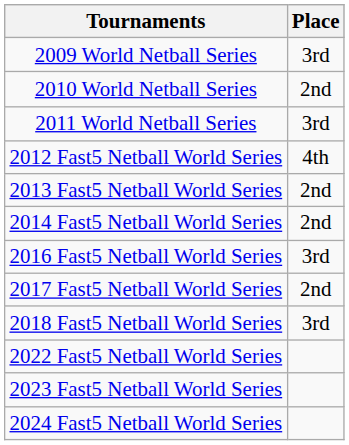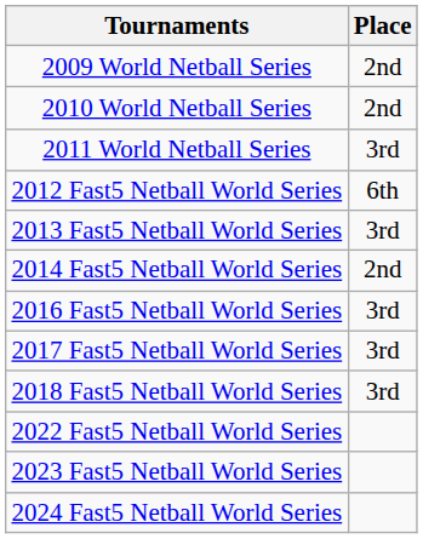 <table class="wikitable collapsible" style="text-align:center;">
 <tr style="background:silver;">
 <th>Tournaments</th>
 <th>Place</th>
 </tr>
 <tr>
 <td><a href='#'>2009 World Netball Series</a></td>
-<td>3rd</td>
+<td>2nd</td>
 </tr>
 <tr style="line-height:1.25;">
 <td><a href='#'>2010 World Netball Series</a></td>
 <td>2nd</td>
 </tr>
 <tr>
 <td><a href='#'>2011 World Netball Series</a></td>
 <td>3rd</td>
 </tr>
 <tr>
 <td><a href='#'>2012 Fast5 Netball World Series</a></td>
-<td>4th</td>
+<td>6th</td>
 </tr>
 <tr>
 <td><a href='#'>2013 Fast5 Netball World Series</a></td>
-<td>2nd</td>
+<td>3rd</td>
 </tr>
 <tr>
 <td><a href='#'>2014 Fast5 Netball World Series</a></td>
 <td>2nd</td>
 </tr>
 <tr>
 <td><a href='#'>2016 Fast5 Netball World Series</a></td>
 <td>3rd</td>
 </tr>
 <tr>
 <td><a href='#'>2017 Fast5 Netball World Series</a></td>
-<td>2nd</td>
+<td>3rd</td>
 </tr>
 <tr>
 <td><a href='#'>2018 Fast5 Netball World Series</a></td>
 <td>3rd</td>
 </tr>
 <tr>
 <td><a href='#'>2022 Fast5 Netball World Series</a></td>
 <td></td>
 </tr>
 <tr>
 <td><a href='#'>2023 Fast5 Netball World Series</a></td>
 <td></td>
 </tr>
 <tr>
 <td><a href='#'>2024 Fast5 Netball World Series</a></td>
 <td></td>
 </tr>
 </table>
